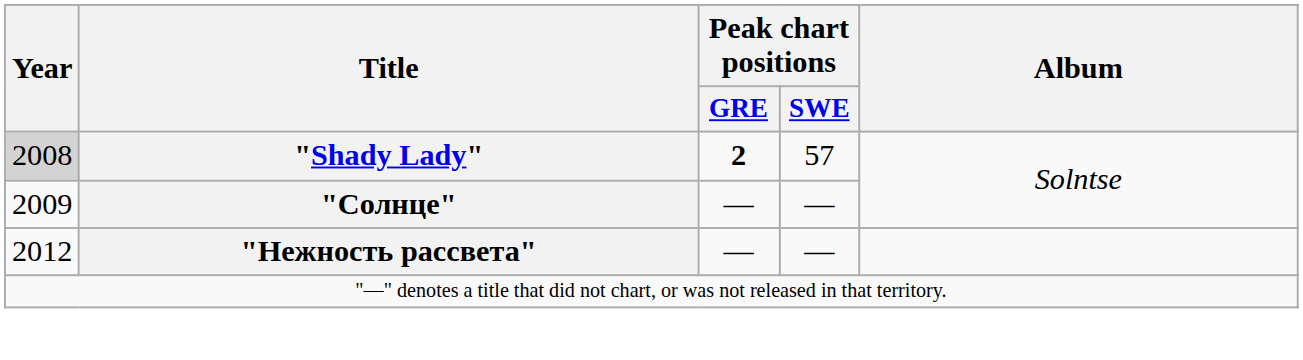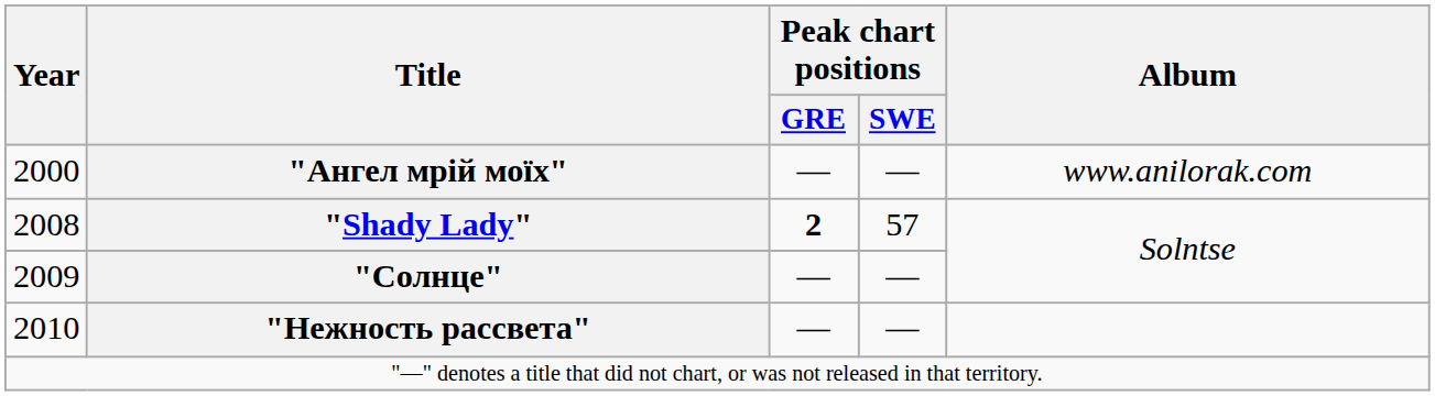 <table class="wikitable plainrowheaders" style="text-align:center;">
 <tr>
 <th scope="col" rowspan="2" style="width:2em;">Year</th>
 <th scope="col" rowspan="2" style="width:20em;">Title</th>
 <th scope="col" colspan="2">Peak chart positions</th>
 <th scope="col" rowspan="2" style="width:14em;">Album</th>
 </tr>
 <tr>
 <th scope="col" style="width:2.5em; font-size:90%;"><a href='#'>GRE</a><br></th>
 <th scope="col" style="width:2.5em; font-size:90%;"><a href='#'>SWE</a><br></th>
 </tr>
 <tr>
-<td style="background: lightgrey;">2008</td>
+<td>2000</td>
+<th scope="row">"Ангел мрій моїх"</th>
+<td>—</td>
+<td>—</td>
+<td><em>www.anilorak.com</em></td>
+</tr>
+<tr>
+<td>2008</td>
 <th scope="row">"<a href='#'>Shady Lady</a>"</th>
 <td><strong>2</strong></td>
 <td>57</td>
 <td rowspan="2"><em>Solntse</em></td>
 </tr>
 <tr>
 <td>2009</td>
 <th scope="row">"Солнце"</th>
 <td>—</td>
 <td>—</td>
 </tr>
 <tr>
-<td>2012</td>
+<td>2010</td>
 <th scope="row">"Нежность рассвета"</th>
 <td>—</td>
 <td>—</td>
 <td></td>
 </tr>
 <tr>
 <td colspan="5" style="font-size:8pt">"—" denotes a title that did not chart, or was not released in that territory.</td>
 </tr>
 </table>
